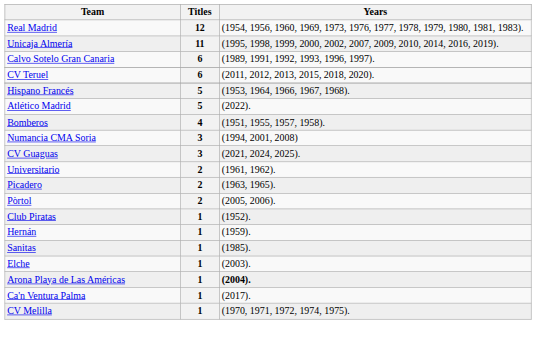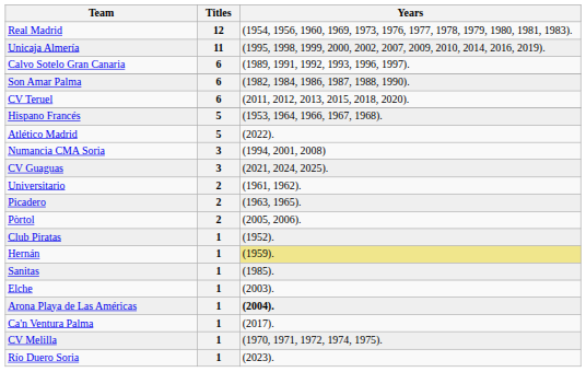 <table class="wikitable" width=850 style="margin: 1em auto;">
 <tr bgcolor=#CCCCCC>
 <th width="250">Team</th>
 <th width="50">Titles</th>
 <th width="450">Years</th>
 </tr>
 <tr>
 <td align=left> <a href='#'>Real Madrid</a></td>
 <th align=center>12</th>
 <td>(1954, 1956, 1960, 1969, 1973, 1976, 1977, 1978, 1979, 1980, 1981, 1983).</td>
 </tr>
 <tr bgcolor=#EFEFEF>
 <td align=left> <a href='#'>Unicaja Almería</a></td>
 <th align=center>11</th>
 <td>(1995, 1998, 1999, 2000, 2002, 2007, 2009, 2010, 2014, 2016, 2019).</td>
 </tr>
 <tr>
 <td align=left> <a href='#'>Calvo Sotelo Gran Canaria</a></td>
 <th align=center>6</th>
 <td>(1989, 1991, 1992, 1993, 1996, 1997).</td>
 </tr>
 <tr>
 </tr>
+<tr bgcolor=#EFEFEF>
+<td align=left> <a href='#'>Son Amar Palma</a></td>
+<th align=center>6</th>
+<td>(1982, 1984, 1986, 1987, 1988, 1990).</td>
+</tr>
 <tr>
 <td align=left> <a href='#'>CV Teruel</a></td>
 <th align=center>6</th>
 <td>(2011, 2012, 2013, 2015, 2018, 2020).</td>
 </tr>
 <tr>
 </tr>
 <tr bgcolor=#EFEFEF>
 <td align=left> <a href='#'>Hispano Francés</a></td>
 <th align=center>5</th>
 <td>(1953, 1964, 1966, 1967, 1968).</td>
 </tr>
 <tr>
 <td align=left> <a href='#'>Atlético Madrid</a></td>
 <th align=center>5</th>
 <td>(2022).</td>
-</tr>
-<tr bgcolor=#EFEFEF>
-<td align=left> <a href='#'>Bomberos</a></td>
-<th align=center>4</th>
-<td>(1951, 1955, 1957, 1958).</td>
 </tr>
 <tr>
 <td align=left> <a href='#'>Numancia CMA Soria</a></td>
 <th align=center>3</th>
 <td>(1994, 2001, 2008)</td>
 </tr>
 <tr bgcolor=#EFEFEF>
 <td align=left> <a href='#'>CV Guaguas</a></td>
 <th align=center>3</th>
 <td>(2021, 2024, 2025).</td>
 </tr>
 <tr>
 <td align=left> <a href='#'>Universitario</a></td>
 <th align=center>2</th>
 <td>(1961, 1962).</td>
 </tr>
 <tr bgcolor=#EFEFEF>
 <td align=left> <a href='#'>Picadero</a></td>
 <th align=center>2</th>
 <td>(1963, 1965).</td>
 </tr>
 <tr>
 <td align=left> <a href='#'>Pòrtol</a></td>
 <th align=center>2</th>
 <td>(2005, 2006).</td>
 </tr>
 <tr bgcolor=#EFEFEF>
 <td align=left> <a href='#'>Club Piratas</a></td>
 <th align=center>1</th>
 <td>(1952).</td>
 </tr>
 <tr>
 <td align=left> <a href='#'>Hernán</a></td>
 <th align=center>1</th>
-<td>(1959).</td>
+<td style="background: khaki;">(1959).</td>
 </tr>
 <tr bgcolor=#EFEFEF>
 <td align=left> <a href='#'>Sanitas</a></td>
 <th align=center>1</th>
 <td>(1985).</td>
 </tr>
 <tr>
 <td align=left> <a href='#'>Elche</a></td>
 <th align=center>1</th>
 <td>(2003).</td>
 </tr>
 <tr bgcolor=#EFEFEF>
 <td align=left> <a href='#'>Arona Playa de Las Américas</a></td>
 <th align=center>1</th>
 <td><strong>(2004).</strong></td>
 </tr>
 <tr>
 <td align=left> <a href='#'>Ca'n Ventura Palma</a></td>
 <th align=center>1</th>
 <td>(2017).</td>
 </tr>
 <tr bgcolor=#EFEFEF>
 <td align=left> <a href='#'>CV Melilla</a></td>
 <th align=center>1</th>
 <td>(1970, 1971, 1972, 1974, 1975).</td>
 </tr>
+<tr>
+<td align=left> <a href='#'>Río Duero Soria</a></td>
+<th align=center>1</th>
+<td>(2023).</td>
+</tr>
 </table>
